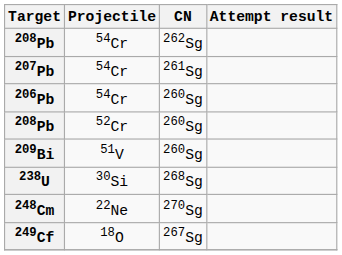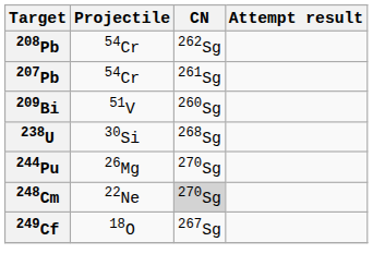 <table class="wikitable" style="text-align:center">
 <tr>
 <th>Target</th>
 <th>Projectile</th>
 <th>CN</th>
 <th>Attempt result</th>
 </tr>
 <tr ->
 <th><sup>208</sup>Pb</th>
 <td><sup>54</sup>Cr</td>
 <td><sup>262</sup>Sg</td>
 <td></td>
 </tr>
 <tr>
 <th><sup>207</sup>Pb</th>
 <td><sup>54</sup>Cr</td>
 <td><sup>261</sup>Sg</td>
 <td></td>
 </tr>
 <tr>
-<th><sup>206</sup>Pb</th>
-<td><sup>54</sup>Cr</td>
-<td><sup>260</sup>Sg</td>
-<td></td>
-</tr>
-<tr>
-<th><sup>208</sup>Pb</th>
-<td><sup>52</sup>Cr</td>
-<td><sup>260</sup>Sg</td>
-<td></td>
-</tr>
-<tr>
 <th><sup>209</sup>Bi</th>
 <td><sup>51</sup>V</td>
 <td><sup>260</sup>Sg</td>
 <td></td>
 </tr>
 <tr>
 <th><sup>238</sup>U</th>
 <td><sup>30</sup>Si</td>
 <td><sup>268</sup>Sg</td>
 <td></td>
 </tr>
 <tr>
+<th><sup>244</sup>Pu</th>
+<td><sup>26</sup>Mg</td>
+<td><sup>270</sup>Sg</td>
+<td></td>
+</tr>
+<tr>
 <th><sup>248</sup>Cm</th>
 <td><sup>22</sup>Ne</td>
-<td><sup>270</sup>Sg</td>
+<td style="background: lightgrey;"><sup>270</sup>Sg</td>
 <td></td>
 </tr>
 <tr>
 <th><sup>249</sup>Cf</th>
 <td><sup>18</sup>O</td>
 <td><sup>267</sup>Sg</td>
 <td></td>
 </tr>
 <tr>
 </tr>
 </table>
